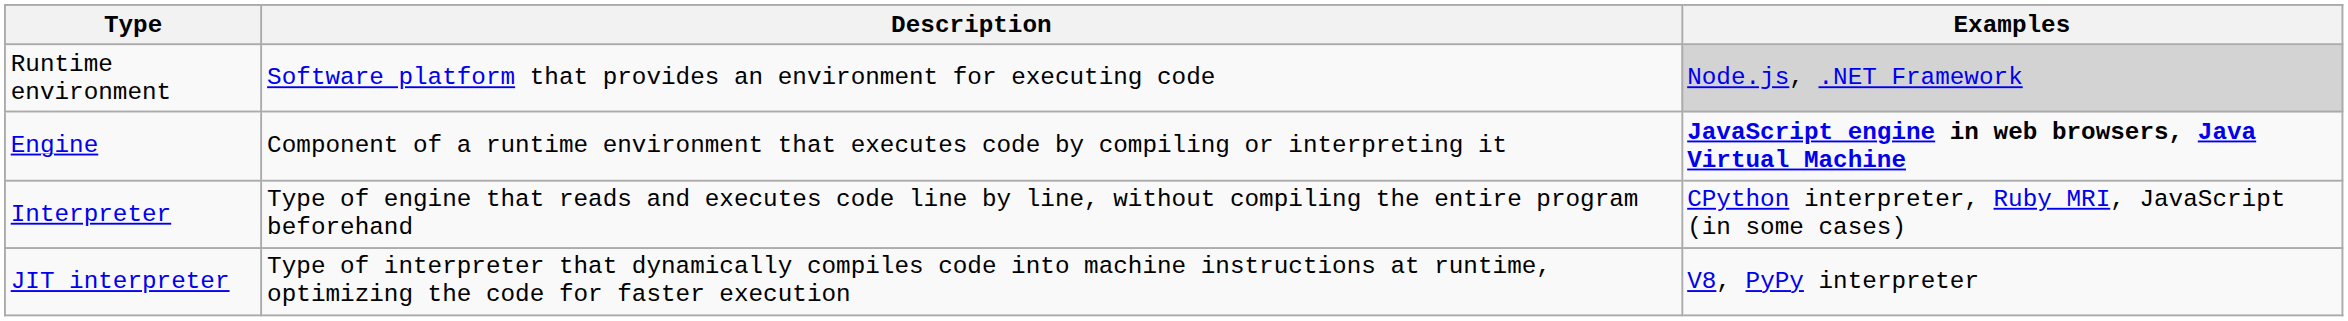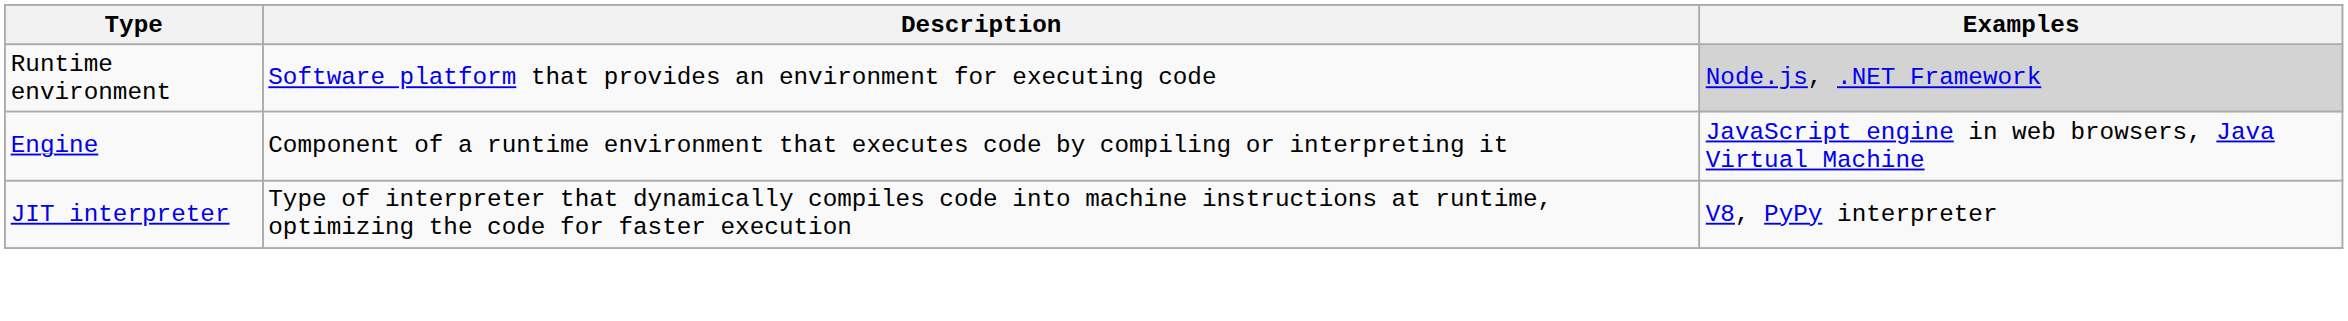 <table class="wikitable">
 <tr>
 <th>Type</th>
 <th>Description</th>
 <th>Examples</th>
 </tr>
 <tr>
 <td>Runtime environment</td>
 <td><a href='#'>Software platform</a> that provides an environment for executing code</td>
 <td style="background: lightgrey;"><a href='#'>Node.js</a>, <a href='#'>.NET Framework</a></td>
 </tr>
 <tr>
 <td><a href='#'>Engine</a></td>
 <td>Component of a runtime environment that executes code by compiling or interpreting it</td>
-<td><strong><a href='#'>JavaScript engine</a> in web browsers, <a href='#'>Java Virtual Machine</a></strong></td>
-</tr>
-<tr>
-<td><a href='#'>Interpreter</a></td>
-<td>Type of engine that reads and executes code line by line, without compiling the entire program beforehand</td>
-<td><a href='#'>CPython</a> interpreter, <a href='#'>Ruby MRI</a>, JavaScript (in some cases)</td>
+<td><a href='#'>JavaScript engine</a> in web browsers, <a href='#'>Java Virtual Machine</a></td>
 </tr>
 <tr>
 <td><a href='#'>JIT interpreter</a></td>
 <td>Type of interpreter that dynamically compiles code into machine instructions at runtime, optimizing the code for faster execution</td>
 <td><a href='#'>V8</a>, <a href='#'>PyPy</a> interpreter</td>
 </tr>
 </table>
